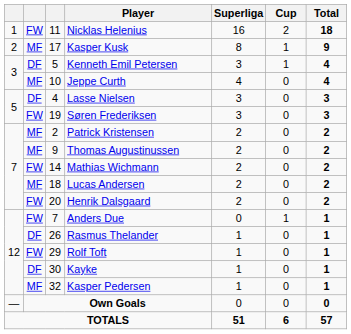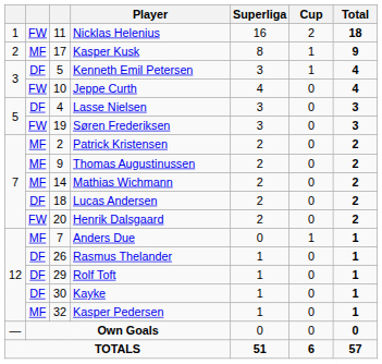 <table class="wikitable sortable" style="font-size: 95%; text-align: center;">
 <tr>
 <th width=20></th>
 <th width=20></th>
 <th width=20></th>
 <th width=200>Player</th>
 <th width=50>Superliga</th>
 <th width=50>Cup</th>
 <th width=50>Total</th>
 </tr>
 <tr>
 <td rowspan=1>1</td>
 <td><a href='#'>FW</a></td>
 <td>11</td>
 <td align=left> <a href='#'>Nicklas Helenius</a></td>
 <td>16</td>
 <td>2</td>
 <td><strong>18</strong></td>
 </tr>
 <tr>
 <td rowspan=1>2</td>
 <td><a href='#'>MF</a></td>
 <td>17</td>
 <td align=left> <a href='#'>Kasper Kusk</a></td>
 <td>8</td>
 <td>1</td>
 <td><strong>9</strong></td>
 </tr>
 <tr>
 <td rowspan=2>3</td>
 <td><a href='#'>DF</a></td>
 <td>5</td>
 <td align=left> <a href='#'>Kenneth Emil Petersen</a></td>
 <td>3</td>
 <td>1</td>
 <td><strong>4</strong></td>
 </tr>
 <tr>
-<td><a href='#'>MF</a></td>
+<td><a href='#'>FW</a></td>
 <td>10</td>
 <td align=left> <a href='#'>Jeppe Curth</a></td>
 <td>4</td>
 <td>0</td>
 <td><strong>4</strong></td>
 </tr>
 <tr>
 <td rowspan=2>5</td>
 <td><a href='#'>DF</a></td>
 <td>4</td>
 <td align=left> <a href='#'>Lasse Nielsen</a></td>
 <td>3</td>
 <td>0</td>
 <td><strong>3</strong></td>
 </tr>
 <tr>
 <td><a href='#'>FW</a></td>
 <td>19</td>
 <td align=left> <a href='#'>Søren Frederiksen</a></td>
 <td>3</td>
 <td>0</td>
 <td><strong>3</strong></td>
 </tr>
 <tr>
 <td rowspan=5>7</td>
 <td><a href='#'>MF</a></td>
 <td>2</td>
 <td align=left> <a href='#'>Patrick Kristensen</a></td>
 <td>2</td>
 <td>0</td>
 <td><strong>2</strong></td>
 </tr>
 <tr>
 <td><a href='#'>MF</a></td>
 <td>9</td>
 <td align=left> <a href='#'>Thomas Augustinussen</a></td>
 <td>2</td>
 <td>0</td>
 <td><strong>2</strong></td>
 </tr>
 <tr>
-<td><a href='#'>FW</a></td>
+<td><a href='#'>MF</a></td>
 <td>14</td>
 <td align=left> <a href='#'>Mathias Wichmann</a></td>
 <td>2</td>
 <td>0</td>
 <td><strong>2</strong></td>
 </tr>
 <tr>
-<td><a href='#'>MF</a></td>
+<td><a href='#'>DF</a></td>
 <td>18</td>
 <td align=left> <a href='#'>Lucas Andersen</a></td>
 <td>2</td>
 <td>0</td>
 <td><strong>2</strong></td>
 </tr>
 <tr>
 <td><a href='#'>FW</a></td>
 <td>20</td>
 <td align=left> <a href='#'>Henrik Dalsgaard</a></td>
 <td>2</td>
 <td>0</td>
 <td><strong>2</strong></td>
 </tr>
 <tr>
 <td rowspan=5>12</td>
-<td><a href='#'>FW</a></td>
+<td><a href='#'>MF</a></td>
 <td>7</td>
 <td align=left> <a href='#'>Anders Due</a></td>
 <td>0</td>
 <td>1</td>
 <td><strong>1</strong></td>
 </tr>
 <tr>
 <td><a href='#'>DF</a></td>
 <td>26</td>
 <td align=left> <a href='#'>Rasmus Thelander</a></td>
 <td>1</td>
 <td>0</td>
 <td><strong>1</strong></td>
 </tr>
 <tr>
-<td><a href='#'>FW</a></td>
+<td><a href='#'>DF</a></td>
 <td>29</td>
 <td align=left> <a href='#'>Rolf Toft</a></td>
 <td>1</td>
 <td>0</td>
 <td><strong>1</strong></td>
 </tr>
 <tr>
 <td><a href='#'>DF</a></td>
 <td>30</td>
 <td align=left> <a href='#'>Kayke</a></td>
 <td>1</td>
 <td>0</td>
 <td><strong>1</strong></td>
 </tr>
 <tr>
 <td><a href='#'>MF</a></td>
 <td>32</td>
 <td align=left> <a href='#'>Kasper Pedersen</a></td>
 <td>1</td>
 <td>0</td>
 <td><strong>1</strong></td>
 </tr>
 <tr>
 <td>—</td>
 <td colspan="3"><strong>Own Goals</strong></td>
 <td>0</td>
 <td>0</td>
 <td><strong>0</strong></td>
 </tr>
 <tr>
 <td colspan="4"><strong>TOTALS</strong></td>
 <td><strong>51</strong></td>
 <td><strong>6</strong></td>
 <td><strong>57</strong></td>
 </tr>
 </table>
